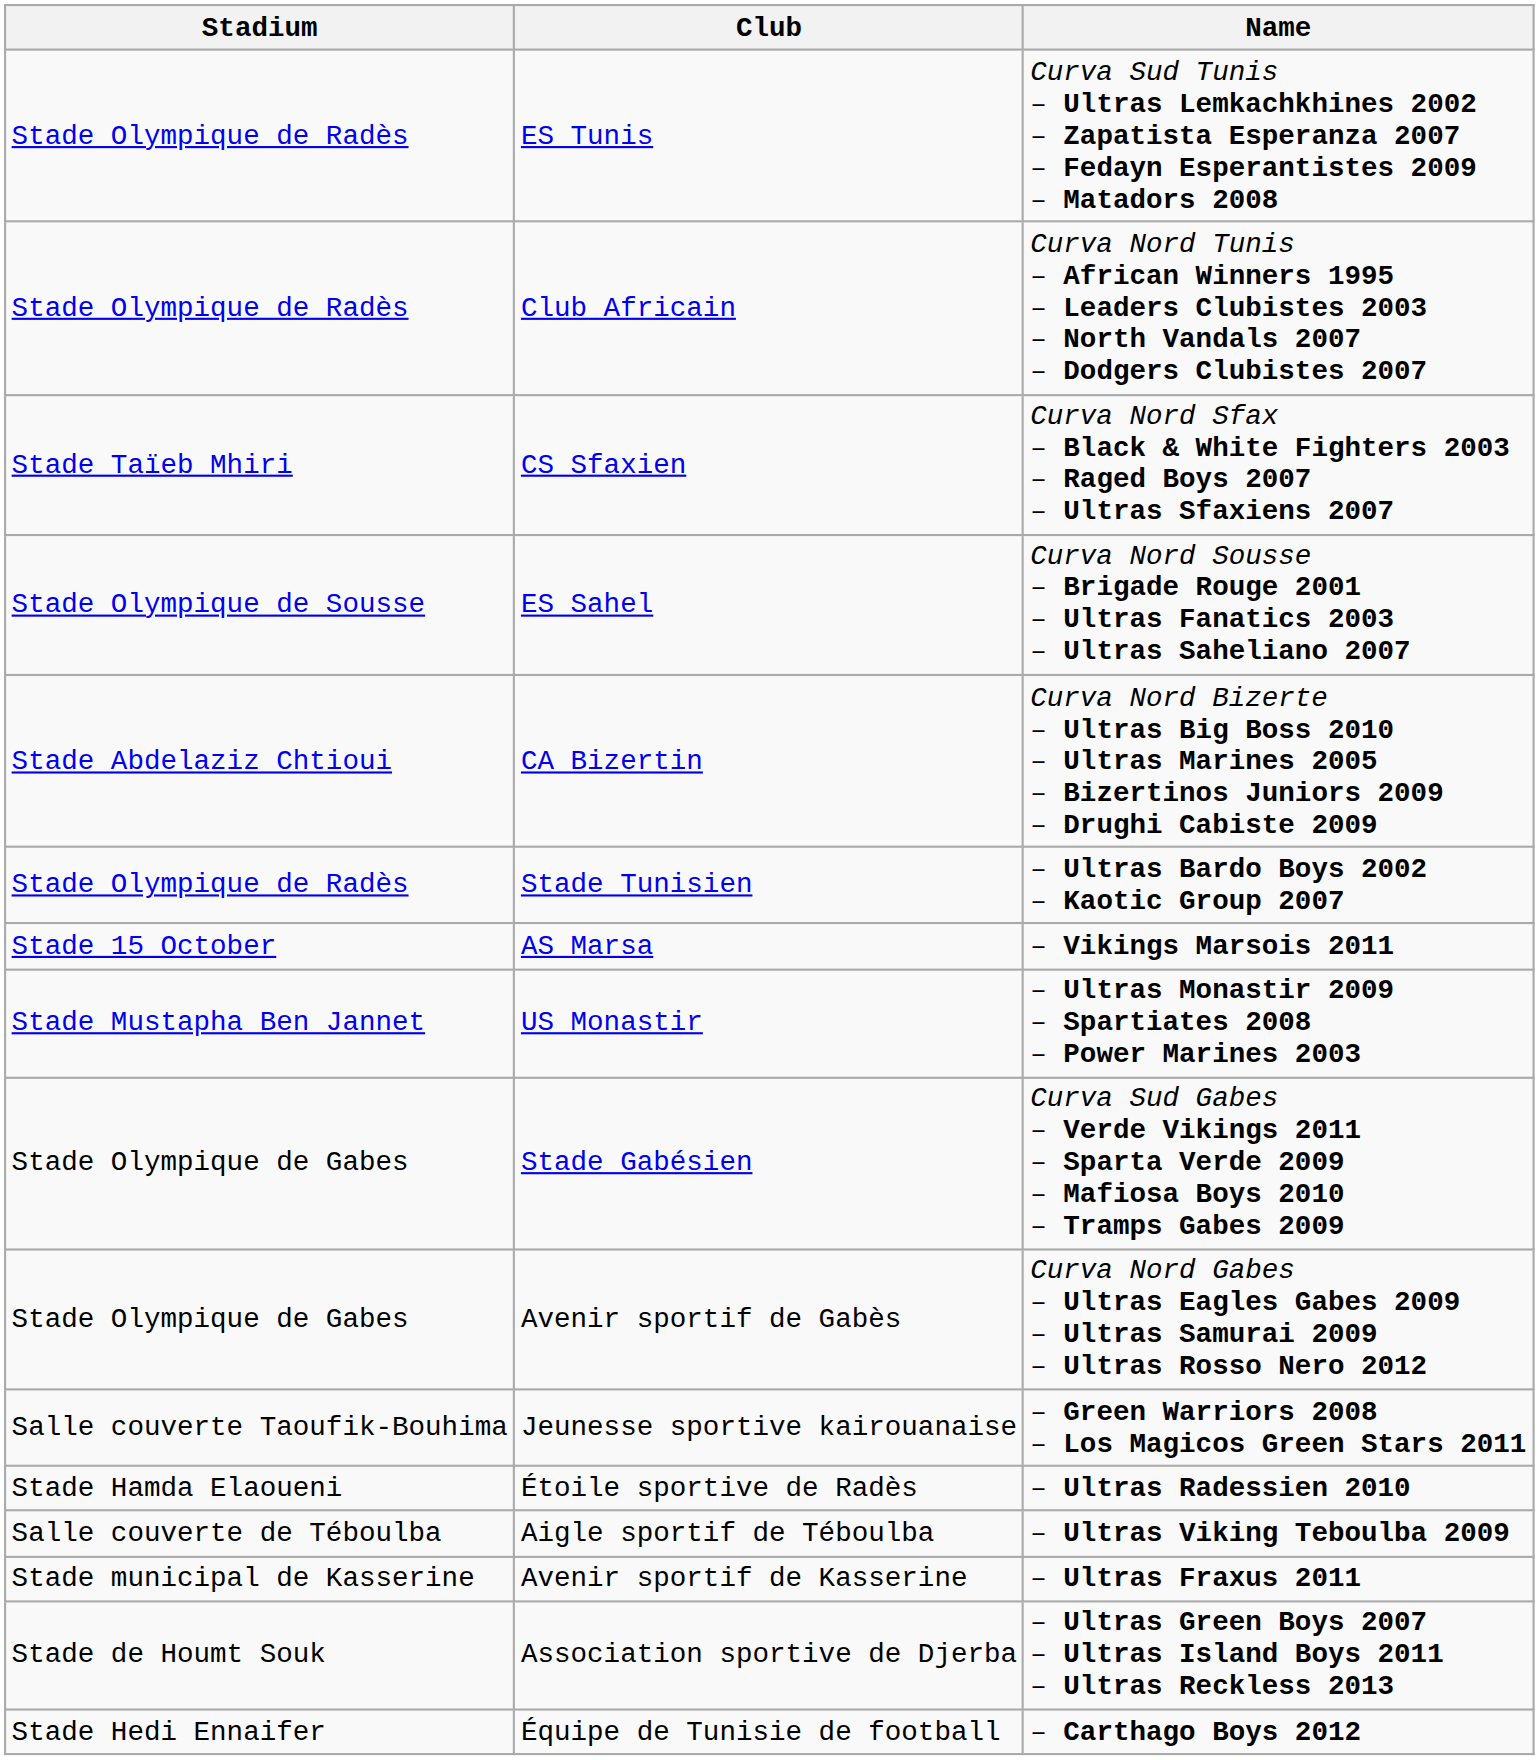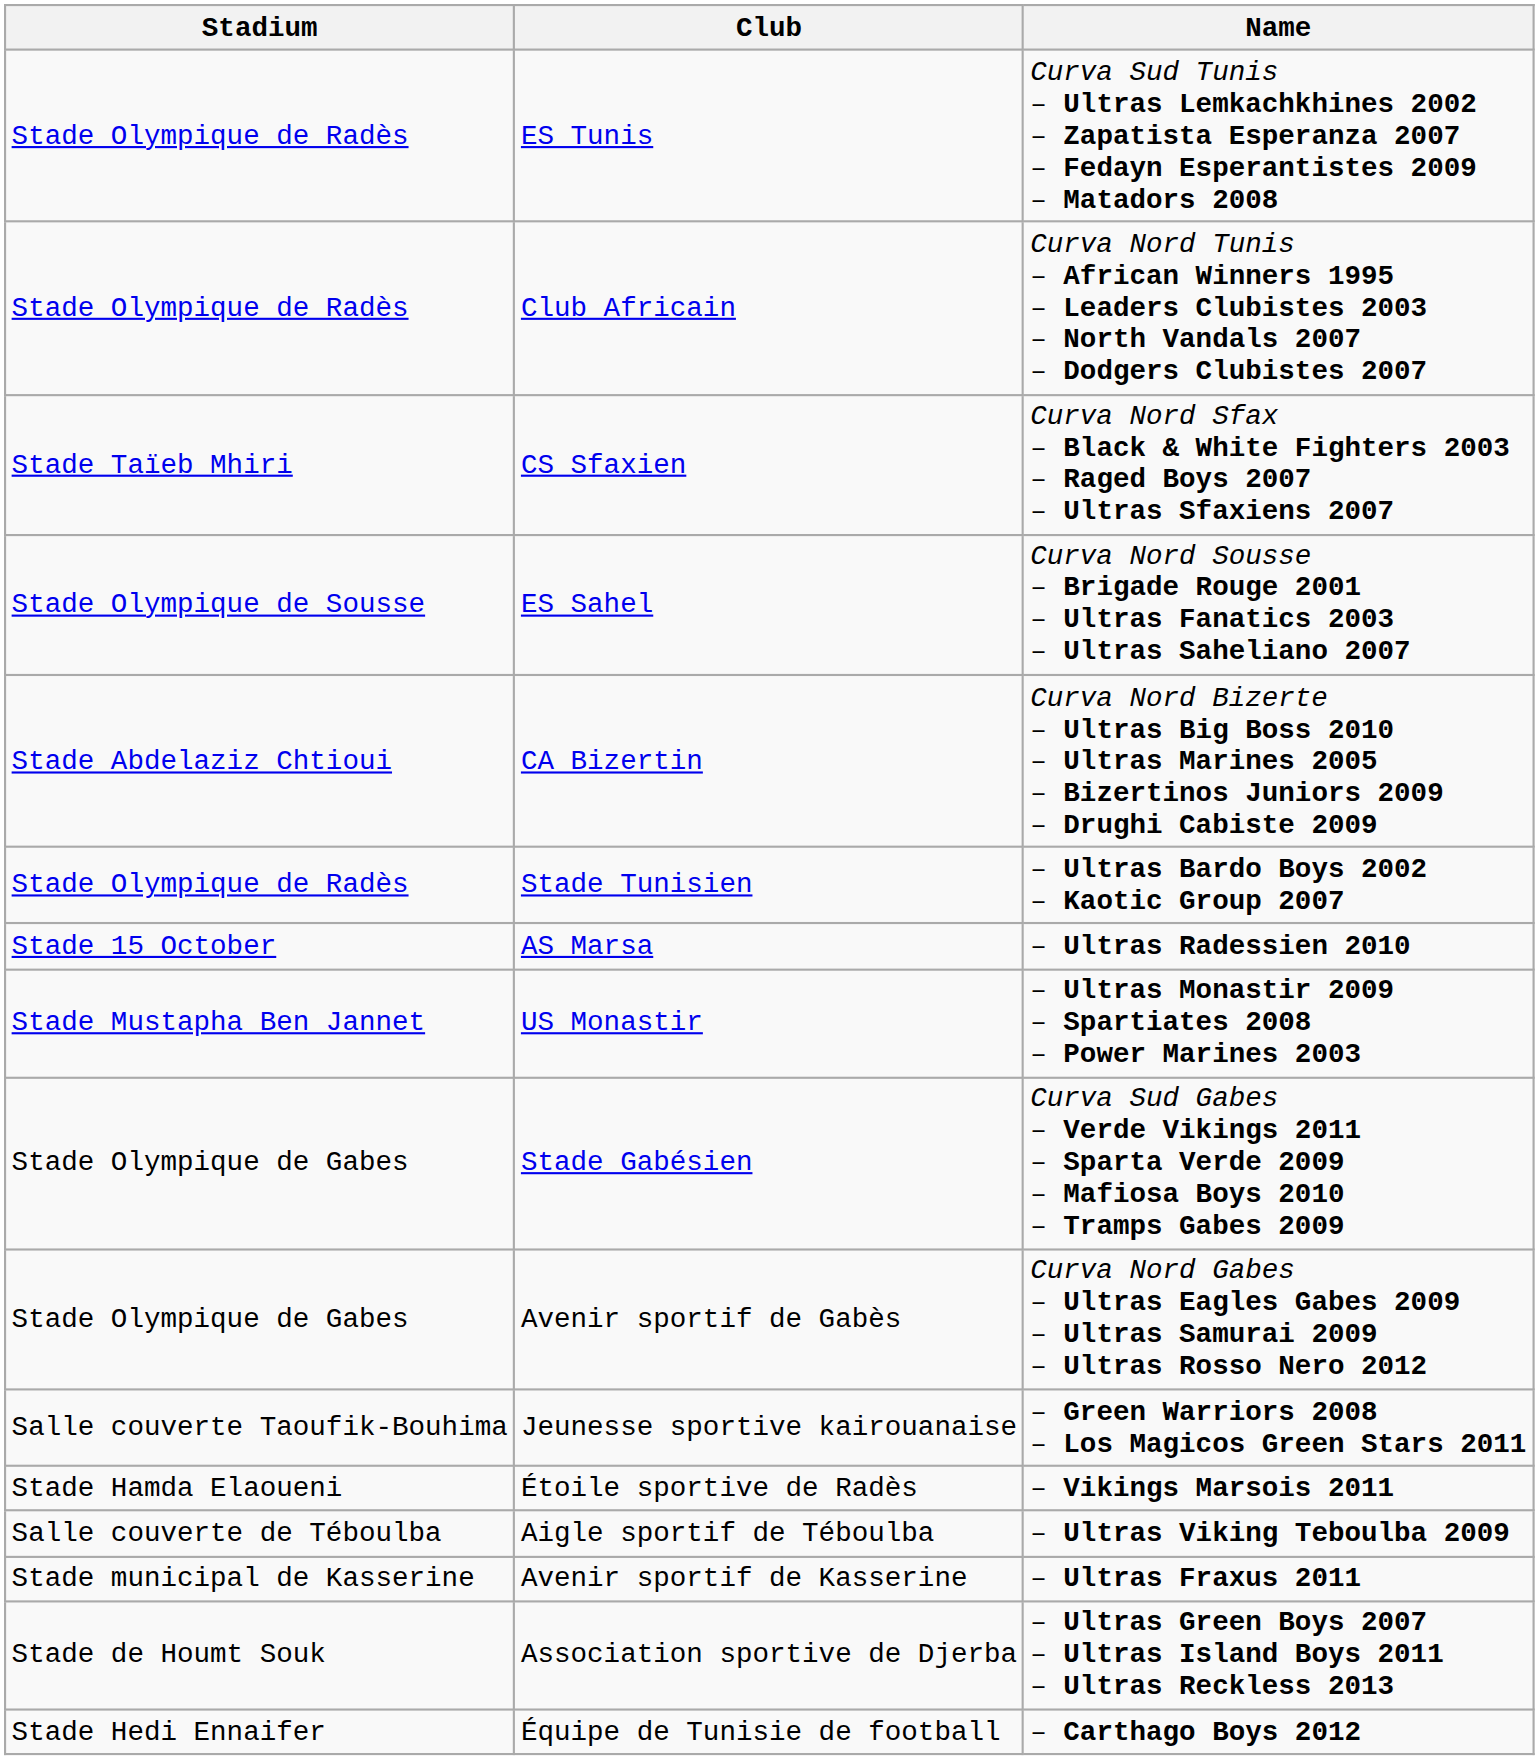 <table class="wikitable">
 <tr>
 <th>Stadium</th>
 <th>Club</th>
 <th>Name</th>
 </tr>
 <tr>
 <td style="text-align:left;"><a href='#'>Stade Olympique de Radès</a></td>
 <td><a href='#'>ES Tunis</a></td>
 <td><em>Curva Sud Tunis</em><br>– <strong>Ultras Lemkachkhines 2002</strong><br>– <strong>Zapatista Esperanza 2007</strong><br>– <strong>Fedayn Esperantistes 2009</strong><br>– <strong>Matadors 2008</strong></td>
 </tr>
 <tr>
 <td style="text-align:left;"><a href='#'>Stade Olympique de Radès</a></td>
 <td><a href='#'>Club Africain</a></td>
 <td><em>Curva Nord Tunis</em><br>– <strong>African Winners 1995</strong><br>– <strong>Leaders Clubistes 2003</strong><br>– <strong>North Vandals 2007</strong><br>– <strong>Dodgers Clubistes 2007</strong></td>
 </tr>
 <tr>
 <td style="text-align:left;"><a href='#'>Stade Taïeb Mhiri</a></td>
 <td><a href='#'>CS Sfaxien</a></td>
 <td><em> Curva Nord Sfax</em><br>– <strong>Black & White Fighters 2003</strong><br>– <strong>Raged Boys 2007</strong><br>– <strong>Ultras Sfaxiens 2007</strong></td>
 </tr>
 <tr>
 <td style="text-align:left;"><a href='#'>Stade Olympique de Sousse</a></td>
 <td><a href='#'>ES Sahel</a></td>
 <td><em>Curva Nord Sousse</em><br>– <strong>Brigade Rouge 2001</strong><br>– <strong>Ultras Fanatics 2003</strong><br>– <strong>Ultras Saheliano 2007</strong></td>
 </tr>
 <tr>
 <td style="text-align:left;"><a href='#'>Stade Abdelaziz Chtioui</a></td>
 <td><a href='#'>CA Bizertin</a></td>
 <td><em>Curva Nord Bizerte</em><br>– <strong>Ultras Big Boss 2010</strong><br>– <strong>Ultras Marines 2005</strong><br>– <strong>Bizertinos Juniors 2009</strong><br>– <strong>Drughi Cabiste 2009</strong></td>
 </tr>
 <tr>
 <td style="text-align:left;"><a href='#'>Stade Olympique de Radès</a></td>
 <td><a href='#'>Stade Tunisien</a></td>
 <td>– <strong>Ultras Bardo Boys 2002</strong><br>– <strong>Kaotic Group 2007</strong></td>
 </tr>
 <tr>
 <td style="text-align:left;"><a href='#'>Stade 15 October</a></td>
 <td><a href='#'>AS Marsa</a></td>
-<td>– <strong>Vikings Marsois 2011</strong></td>
+<td>– <strong>Ultras Radessien 2010</strong></td>
 </tr>
 <tr>
 <td style="text-align:left;"><a href='#'>Stade Mustapha Ben Jannet</a></td>
 <td><a href='#'>US Monastir</a></td>
 <td>– <strong>Ultras Monastir 2009</strong><br>– <strong>Spartiates 2008</strong><br>– <strong>Power Marines 2003</strong></td>
 </tr>
 <tr>
 <td style="text-align:left;">Stade Olympique de Gabes</td>
 <td><a href='#'>Stade Gabésien</a></td>
 <td><em>Curva Sud Gabes</em><br>– <strong>Verde Vikings 2011</strong><br>– <strong>Sparta Verde 2009</strong><br>– <strong>Mafiosa Boys 2010</strong><br>– <strong>Tramps Gabes 2009</strong></td>
 </tr>
 <tr>
 <td style="text-align:left;">Stade Olympique de Gabes</td>
 <td>Avenir sportif de Gabès</td>
 <td><em>Curva Nord Gabes</em><br>– <strong>Ultras Eagles Gabes 2009</strong><br>– <strong>Ultras Samurai 2009</strong><br>– <strong>Ultras Rosso Nero 2012</strong></td>
 </tr>
 <tr>
 <td style="text-align:left;">Salle couverte Taoufik-Bouhima</td>
 <td>Jeunesse sportive kairouanaise</td>
 <td>– <strong>Green Warriors 2008</strong><br>– <strong>Los Magicos Green Stars 2011</strong></td>
 </tr>
 <tr>
 <td style="text-align:left;">Stade Hamda Elaoueni</td>
 <td>Étoile sportive de Radès</td>
-<td>– <strong>Ultras Radessien 2010</strong></td>
+<td>– <strong>Vikings Marsois 2011</strong></td>
 </tr>
 <tr>
 <td style="text-align:left;">Salle couverte de Téboulba</td>
 <td>Aigle sportif de Téboulba</td>
 <td>– <strong>Ultras Viking Teboulba 2009</strong></td>
 </tr>
 <tr>
 <td style="text-align:left;">Stade municipal de Kasserine</td>
 <td>Avenir sportif de Kasserine</td>
 <td>– <strong>Ultras Fraxus 2011</strong></td>
 </tr>
 <tr>
 <td style="text-align:left;">Stade de Houmt Souk</td>
 <td>Association sportive de Djerba</td>
 <td>– <strong>Ultras Green Boys 2007</strong><br>– <strong>Ultras Island Boys 2011</strong><br>– <strong>Ultras Reckless 2013</strong></td>
 </tr>
 <tr>
 <td style="text-align:left;">Stade Hedi Ennaifer</td>
 <td>Équipe de Tunisie de football</td>
 <td>– <strong>Carthago Boys 2012</strong></td>
 </tr>
 </table>
